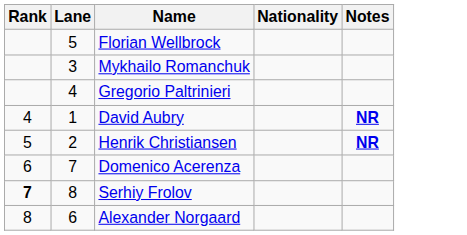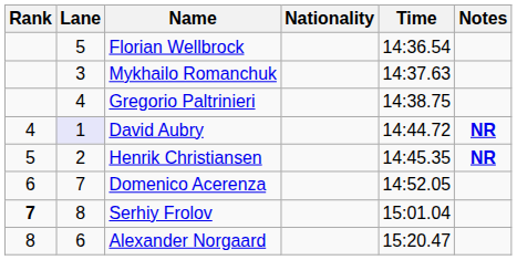 <table class="wikitable sortable" style="text-align:center">
 <tr>
 <th>Rank</th>
 <th>Lane</th>
 <th>Name</th>
 <th>Nationality</th>
+<th>Time</th>
 <th>Notes</th>
 </tr>
 <tr>
 <td></td>
 <td>5</td>
 <td align=left><a href='#'>Florian Wellbrock</a></td>
 <td align=left></td>
+<td>14:36.54</td>
 <td></td>
 </tr>
 <tr>
 <td></td>
 <td>3</td>
 <td align=left><a href='#'>Mykhailo Romanchuk</a></td>
 <td align=left></td>
+<td>14:37.63</td>
 <td></td>
 </tr>
 <tr>
 <td></td>
 <td>4</td>
 <td align=left><a href='#'>Gregorio Paltrinieri</a></td>
 <td align=left></td>
+<td>14:38.75</td>
 <td></td>
 </tr>
 <tr>
 <td>4</td>
-<td>1</td>
+<td style="background: lavender;">1</td>
 <td align=left><a href='#'>David Aubry</a></td>
 <td align=left></td>
+<td>14:44.72</td>
 <td><strong><a href='#'>NR</a></strong></td>
 </tr>
 <tr>
 <td>5</td>
 <td>2</td>
 <td align=left><a href='#'>Henrik Christiansen</a></td>
 <td align=left></td>
+<td>14:45.35</td>
 <td><strong><a href='#'>NR</a></strong></td>
 </tr>
 <tr>
 <td>6</td>
 <td>7</td>
 <td align=left><a href='#'>Domenico Acerenza</a></td>
 <td align=left></td>
+<td>14:52.05</td>
 <td></td>
 </tr>
 <tr>
 <td><strong>7</strong></td>
 <td>8</td>
 <td align=left><a href='#'>Serhiy Frolov</a></td>
 <td align=left></td>
+<td>15:01.04</td>
 <td></td>
 </tr>
 <tr>
 <td>8</td>
 <td>6</td>
 <td align=left><a href='#'>Alexander Norgaard</a></td>
 <td align=left></td>
+<td>15:20.47</td>
 <td></td>
 </tr>
 </table>
